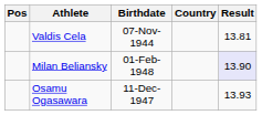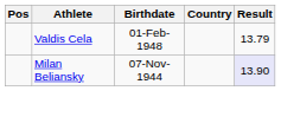 <table class="wikitable"  style="text-align:center; width:60%;">
 <tr>
 <th>Pos</th>
 <th>Athlete</th>
 <th>Birthdate</th>
 <th>Country</th>
 <th>Result</th>
 </tr>
 <tr>
 <td align=center></td>
 <td align=left><a href='#'>Valdis Cela</a></td>
-<td>07-Nov-1944</td>
+<td>01-Feb-1948</td>
 <td align=left></td>
-<td>13.81</td>
+<td>13.79</td>
 </tr>
 <tr>
 <td align=center></td>
 <td align=left><a href='#'>Milan Beliansky</a></td>
-<td>01-Feb-1948</td>
+<td>07-Nov-1944</td>
 <td align=left></td>
 <td style="background: lavender;">13.90</td>
 </tr>
-<tr>
-<td align=center></td>
-<td align=left><a href='#'>Osamu Ogasawara</a></td>
-<td>11-Dec-1947</td>
-<td align=left></td>
-<td>13.93</td>
-</tr>
 </table>
